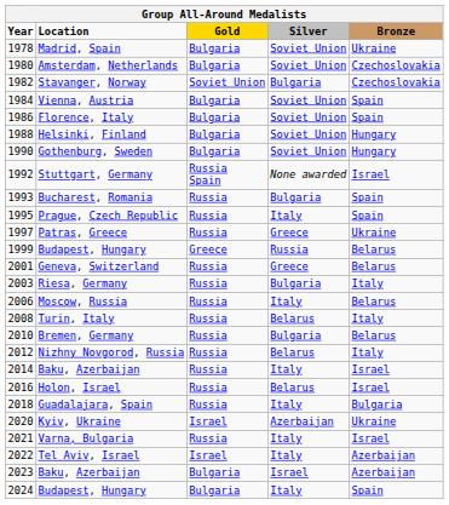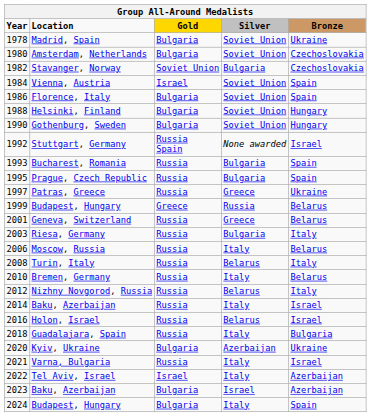 <table class="wikitable">
 <tr>
 <th colspan=5 align="center"><strong>Group All-Around Medalists</strong></th>
 </tr>
 <tr>
 <td><strong>Year</strong></td>
 <td><strong>Location</strong></td>
 <td style="text-align:center;background-color:gold;"><strong>Gold</strong></td>
 <td style="text-align:center;background-color:silver;"><strong>Silver</strong></td>
 <td style="text-align:center;background-color:#CC9966;"><strong>Bronze</strong></td>
 </tr>
 <tr>
 <td>1978</td>
 <td> <a href='#'>Madrid</a>, <a href='#'>Spain</a></td>
 <td> <a href='#'>Bulgaria</a></td>
 <td> <a href='#'>Soviet Union</a></td>
 <td> <a href='#'>Ukraine</a></td>
 </tr>
 <tr>
 <td>1980</td>
 <td> <a href='#'>Amsterdam</a>, <a href='#'>Netherlands</a></td>
 <td> <a href='#'>Bulgaria</a></td>
 <td> <a href='#'>Soviet Union</a></td>
 <td> <a href='#'>Czechoslovakia</a></td>
 </tr>
 <tr>
 <td>1982</td>
 <td> <a href='#'>Stavanger</a>, <a href='#'>Norway</a></td>
 <td> <a href='#'>Soviet Union</a></td>
 <td> <a href='#'>Bulgaria</a></td>
 <td> <a href='#'>Czechoslovakia</a></td>
 </tr>
 <tr>
 <td>1984</td>
 <td> <a href='#'>Vienna</a>, <a href='#'>Austria</a></td>
-<td> <a href='#'>Bulgaria</a></td>
+<td> <a href='#'>Israel</a></td>
 <td> <a href='#'>Soviet Union</a></td>
 <td> <a href='#'>Spain</a></td>
 </tr>
 <tr>
 <td>1986</td>
 <td> <a href='#'>Florence</a>, <a href='#'>Italy</a></td>
 <td> <a href='#'>Bulgaria</a></td>
 <td> <a href='#'>Soviet Union</a></td>
 <td> <a href='#'>Spain</a></td>
 </tr>
 <tr>
 <td>1988</td>
 <td> <a href='#'>Helsinki</a>, <a href='#'>Finland</a></td>
 <td> <a href='#'>Bulgaria</a></td>
 <td> <a href='#'>Soviet Union</a></td>
 <td> <a href='#'>Hungary</a></td>
 </tr>
 <tr>
 <td>1990</td>
 <td> <a href='#'>Gothenburg</a>, <a href='#'>Sweden</a></td>
 <td> <a href='#'>Bulgaria</a></td>
 <td> <a href='#'>Soviet Union</a></td>
 <td> <a href='#'>Hungary</a></td>
 </tr>
 <tr>
 <td>1992</td>
 <td> <a href='#'>Stuttgart</a>, <a href='#'>Germany</a></td>
 <td> <a href='#'>Russia</a><br> <a href='#'>Spain</a></td>
 <td><em>None awarded</em></td>
 <td> <a href='#'>Israel</a></td>
 </tr>
 <tr>
 <td>1993</td>
 <td> <a href='#'>Bucharest</a>, <a href='#'>Romania</a></td>
 <td> <a href='#'>Russia</a></td>
 <td> <a href='#'>Bulgaria</a></td>
 <td> <a href='#'>Spain</a></td>
 </tr>
 <tr>
 <td>1995</td>
 <td> <a href='#'>Prague</a>, <a href='#'>Czech Republic</a></td>
 <td> <a href='#'>Russia</a></td>
-<td> <a href='#'>Italy</a></td>
+<td> <a href='#'>Bulgaria</a></td>
 <td> <a href='#'>Spain</a></td>
 </tr>
 <tr>
 <td>1997</td>
 <td> <a href='#'>Patras</a>, <a href='#'>Greece</a></td>
 <td> <a href='#'>Russia</a></td>
 <td> <a href='#'>Greece</a></td>
 <td> <a href='#'>Ukraine</a></td>
 </tr>
 <tr>
 <td>1999</td>
 <td> <a href='#'>Budapest</a>, <a href='#'>Hungary</a></td>
 <td> <a href='#'>Greece</a></td>
 <td> <a href='#'>Russia</a></td>
 <td> <a href='#'>Belarus</a></td>
 </tr>
 <tr>
 <td>2001</td>
 <td> <a href='#'>Geneva</a>, <a href='#'>Switzerland</a></td>
 <td> <a href='#'>Russia</a></td>
 <td> <a href='#'>Greece</a></td>
 <td> <a href='#'>Belarus</a></td>
 </tr>
 <tr>
 <td>2003</td>
 <td> <a href='#'>Riesa</a>, <a href='#'>Germany</a></td>
 <td> <a href='#'>Russia</a></td>
 <td> <a href='#'>Bulgaria</a></td>
 <td> <a href='#'>Italy</a></td>
 </tr>
 <tr>
 <td>2006</td>
 <td> <a href='#'>Moscow</a>, <a href='#'>Russia</a></td>
 <td> <a href='#'>Russia</a></td>
 <td> <a href='#'>Italy</a></td>
 <td> <a href='#'>Belarus</a></td>
 </tr>
 <tr>
 <td>2008</td>
 <td> <a href='#'>Turin</a>, <a href='#'>Italy</a></td>
 <td> <a href='#'>Russia</a></td>
 <td> <a href='#'>Belarus</a></td>
 <td> <a href='#'>Italy</a></td>
 </tr>
 <tr>
 <td>2010</td>
 <td> <a href='#'>Bremen</a>, <a href='#'>Germany</a></td>
 <td> <a href='#'>Russia</a></td>
-<td> <a href='#'>Bulgaria</a></td>
+<td> <a href='#'>Italy</a></td>
 <td> <a href='#'>Belarus</a></td>
 </tr>
 <tr>
 <td>2012</td>
 <td> <a href='#'>Nizhny Novgorod</a>, <a href='#'>Russia</a></td>
 <td> <a href='#'>Russia</a></td>
 <td> <a href='#'>Belarus</a></td>
 <td> <a href='#'>Italy</a></td>
 </tr>
 <tr>
 <td>2014</td>
 <td> <a href='#'>Baku</a>, <a href='#'>Azerbaijan</a></td>
 <td> <a href='#'>Russia</a></td>
 <td> <a href='#'>Italy</a></td>
 <td> <a href='#'>Israel</a></td>
 </tr>
 <tr>
 <td>2016</td>
 <td> <a href='#'>Holon</a>, <a href='#'>Israel</a></td>
 <td> <a href='#'>Russia</a></td>
 <td> <a href='#'>Belarus</a></td>
 <td> <a href='#'>Israel</a></td>
 </tr>
 <tr>
 <td>2018</td>
 <td> <a href='#'>Guadalajara</a>, <a href='#'>Spain</a></td>
 <td> <a href='#'>Russia</a></td>
 <td> <a href='#'>Italy</a></td>
 <td> <a href='#'>Bulgaria</a></td>
 </tr>
 <tr>
 <td>2020</td>
 <td> <a href='#'>Kyiv</a>, <a href='#'>Ukraine</a></td>
-<td> <a href='#'>Israel</a></td>
+<td> <a href='#'>Bulgaria</a></td>
 <td> <a href='#'>Azerbaijan</a></td>
 <td> <a href='#'>Ukraine</a></td>
 </tr>
 <tr>
 <td>2021</td>
 <td> <a href='#'>Varna, Bulgaria</a></td>
 <td> <a href='#'>Russia</a></td>
 <td> <a href='#'>Italy</a></td>
 <td> <a href='#'>Israel</a></td>
 </tr>
 <tr>
 <td>2022</td>
 <td> <a href='#'>Tel Aviv</a>, <a href='#'>Israel</a></td>
 <td> <a href='#'>Israel</a></td>
 <td> <a href='#'>Italy</a></td>
 <td> <a href='#'>Azerbaijan</a></td>
 </tr>
 <tr>
 <td>2023</td>
 <td> <a href='#'>Baku</a>, <a href='#'>Azerbaijan</a></td>
 <td> <a href='#'>Bulgaria</a></td>
 <td> <a href='#'>Israel</a></td>
 <td> <a href='#'>Azerbaijan</a></td>
 </tr>
 <tr>
 <td>2024</td>
 <td> <a href='#'>Budapest</a>, <a href='#'>Hungary</a></td>
 <td> <a href='#'>Bulgaria</a></td>
 <td> <a href='#'>Italy</a></td>
 <td> <a href='#'>Spain</a></td>
 </tr>
 </table>
